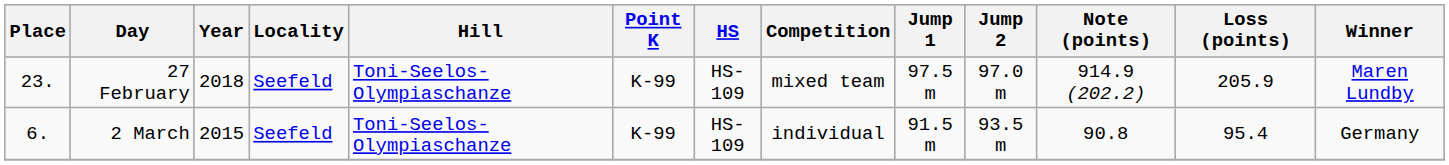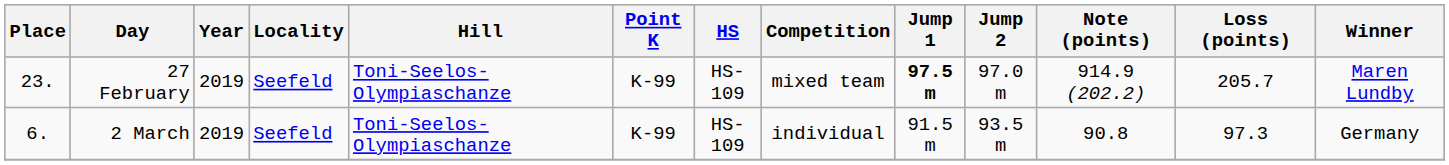 <table width=100% class=wikitable style="font-size: 89%; text-align:center">
 <tr>
 <th>Place</th>
 <th>Day</th>
 <th>Year</th>
 <th>Locality</th>
 <th>Hill</th>
 <th><a href='#'>Point K</a></th>
 <th><a href='#'>HS</a></th>
 <th>Competition</th>
 <th>Jump 1</th>
 <th>Jump 2</th>
 <th>Note (points)</th>
 <th>Loss (points)</th>
 <th>Winner</th>
 </tr>
 <tr>
 <td>23.</td>
 <td align=right>27 February</td>
-<td>2018</td>
+<td>2019</td>
 <td align=left><a href='#'>Seefeld</a></td>
 <td align=left><a href='#'>Toni-Seelos-Olympiaschanze</a></td>
 <td>K-99</td>
 <td>HS-109</td>
 <td>mixed team</td>
-<td>97.5 m</td>
+<td><strong>97.5 m</strong></td>
 <td>97.0 m</td>
 <td>914.9 <em>(202.2)</em></td>
-<td>205.9</td>
+<td>205.7</td>
 <td><a href='#'>Maren Lundby</a></td>
 </tr>
 <tr>
 <td>6.</td>
 <td align=right>2 March</td>
-<td>2015</td>
+<td>2019</td>
 <td align=left><a href='#'>Seefeld</a></td>
 <td align=left><a href='#'>Toni-Seelos-Olympiaschanze</a></td>
 <td>K-99</td>
 <td>HS-109</td>
 <td>individual</td>
 <td>91.5 m</td>
 <td>93.5 m</td>
 <td>90.8</td>
-<td>95.4</td>
+<td>97.3</td>
 <td>Germany</td>
 </tr>
 <tr>
 </tr>
 </table>
